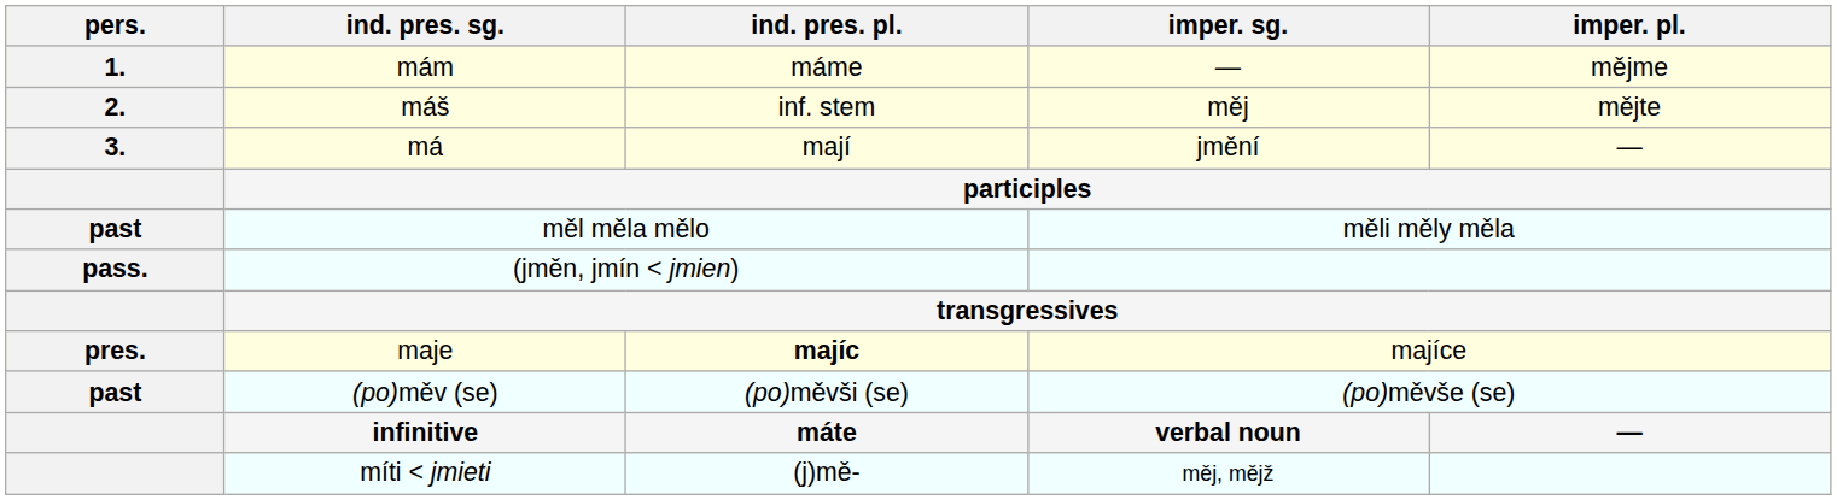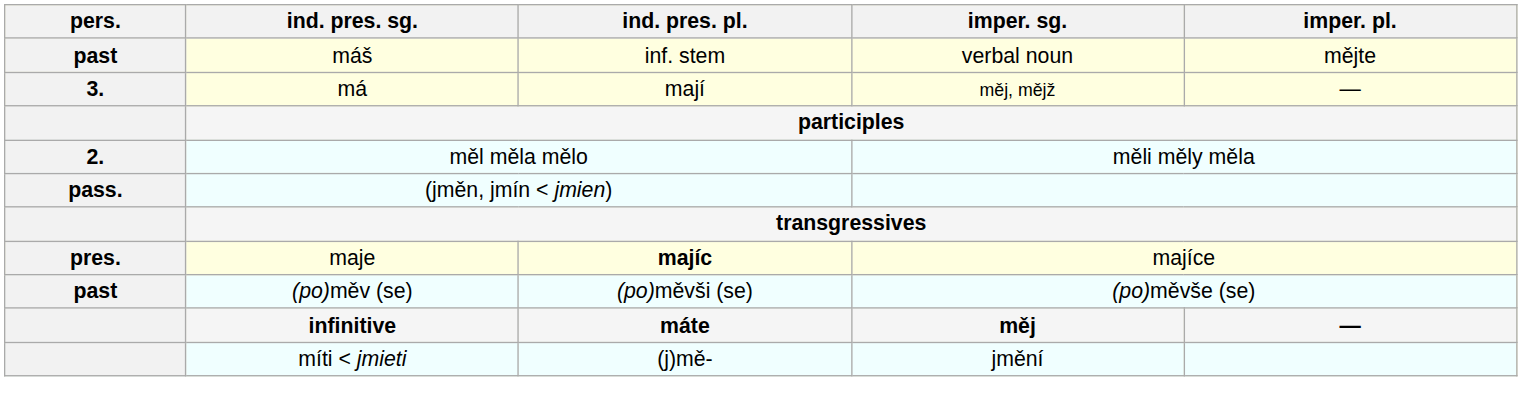 <table class="wikitable" border="1" width=90% style="text-align:center; background:lightyellow">
 <tr>
 <th>pers.</th>
 <th width=22%>ind. pres. sg.</th>
 <th width=22%>ind. pres. pl.</th>
 <th width=22%>imper. sg.</th>
 <th width=22%>imper. pl.</th>
 </tr>
 <tr>
-<th>1.</th>
-<td>mám</td>
-<td>máme</td>
-<td>—</td>
-<td>mějme</td>
-</tr>
-<tr>
-<th>2.</th>
+<th>past</th>
 <td>máš</td>
 <td>inf. stem</td>
-<td>měj</td>
+<td>verbal noun</td>
 <td>mějte</td>
 </tr>
 <tr>
 <th>3.</th>
 <td>má</td>
 <td>mají</td>
-<td>jmění</td>
+<td><small>měj, mějž</small></td>
 <td>—</td>
 </tr>
 <tr style="font-weight:bold; background:whitesmoke">
 <th> </th>
 <td colspan=4>participles</td>
 </tr>
 <tr style="background:azure">
-<th>past</th>
+<th>2.</th>
 <td colspan=2>měl měla mělo</td>
 <td colspan=2>měli měly měla</td>
 </tr>
 <tr style="background:azure">
 <th>pass.</th>
 <td colspan=2>(jměn, jmín < <em>jmien</em>)</td>
 <td colspan=2></td>
 </tr>
 <tr style="font-weight:bold; background:whitesmoke">
 <th> </th>
 <td colspan=4>transgressives</td>
 </tr>
 <tr>
 <th>pres.</th>
 <td>maje</td>
 <td><strong>majíc</strong></td>
 <td colspan=2>majíce</td>
 </tr>
 <tr style="background:azure">
 <th>past</th>
 <td><em>(po)</em>měv (se)</td>
 <td><em>(po)</em>měvši (se)</td>
 <td colspan=2><em>(po)</em>měvše (se)</td>
 </tr>
 <tr style="font-weight:bold; background:whitesmoke">
 <th> </th>
 <td>infinitive</td>
 <td>máte</td>
-<td>verbal noun</td>
+<td>měj</td>
 <td>—</td>
 </tr>
 <tr style="background:azure">
 <th> </th>
 <td>míti < <em>jmieti</em></td>
 <td>(j)mě-</td>
-<td><small>měj, mějž</small></td>
+<td>jmění</td>
 <td></td>
 </tr>
 </table>
